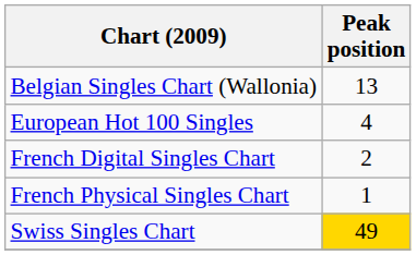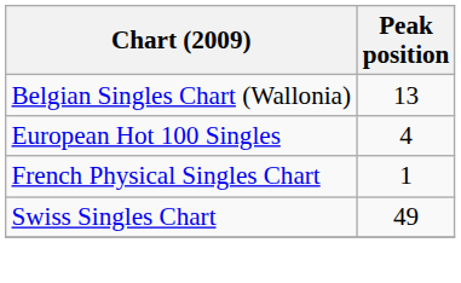 <table class="wikitable sortable">
 <tr>
 <th>Chart (2009)</th>
 <th>Peak<br>position</th>
 </tr>
 <tr>
 <td><a href='#'>Belgian Singles Chart</a> (Wallonia)</td>
 <td align="center">13</td>
 </tr>
 <tr>
 <td><a href='#'>European Hot 100 Singles</a></td>
 <td align="center">4</td>
 </tr>
 <tr>
-<td><a href='#'>French Digital Singles Chart</a></td>
-<td align="center">2</td>
-</tr>
-<tr>
 <td><a href='#'>French Physical Singles Chart</a></td>
 <td align="center">1</td>
 </tr>
 <tr>
 <td><a href='#'>Swiss Singles Chart</a></td>
-<td align="center" style="background: gold;">49</td>
+<td align="center">49</td>
 </tr>
 <tr>
 </tr>
 </table>
